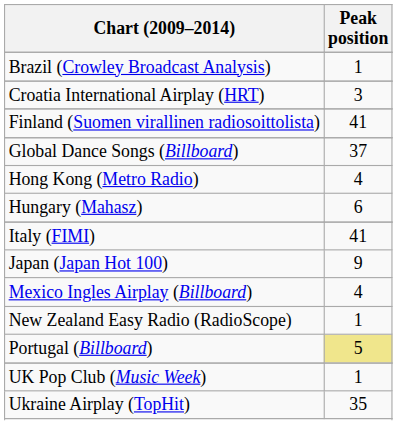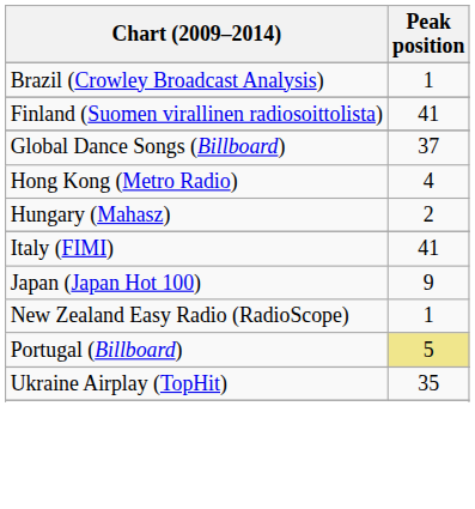 <table class="wikitable sortable">
 <tr>
 <th>Chart (2009–2014)</th>
 <th>Peak<br>position</th>
 </tr>
 <tr>
 </tr>
 <tr>
 </tr>
 <tr>
 </tr>
 <tr>
 <td>Brazil (<a href='#'>Crowley Broadcast Analysis</a>)</td>
 <td style="text-align:center;">1</td>
 </tr>
 <tr>
 </tr>
 <tr>
 </tr>
 <tr>
-</tr>
-<tr>
-<td>Croatia International Airplay (<a href='#'>HRT</a>)</td>
-<td style="text-align:center;">3</td>
 </tr>
 <tr>
 </tr>
 <tr>
 </tr>
 <tr>
 <td>Finland (<a href='#'>Suomen virallinen radiosoittolista</a>)</td>
 <td style="text-align:center;">41</td>
 </tr>
 <tr>
 </tr>
 <tr>
 </tr>
 <tr>
 <td>Global Dance Songs (<em><a href='#'>Billboard</a></em>)</td>
 <td style="text-align:center;">37</td>
 </tr>
 <tr>
 <td align="left">Hong Kong (<a href='#'>Metro Radio</a>)</td>
 <td style="text-align:center;">4</td>
 </tr>
 <tr>
 <td align="left">Hungary (<a href='#'>Mahasz</a>)</td>
-<td style="text-align:center;">6</td>
+<td style="text-align:center;">2</td>
 </tr>
 <tr>
 </tr>
 <tr>
 <td align="left">Italy (<a href='#'>FIMI</a>)</td>
 <td align=center>41</td>
 </tr>
 <tr>
 <td align="left">Japan (<a href='#'>Japan Hot 100</a>)</td>
 <td style="text-align:center;">9</td>
-</tr>
-<tr>
-<td align="left"><a href='#'>Mexico Ingles Airplay</a> (<em><a href='#'>Billboard</a></em>)</td>
-<td style="text-align:center;">4</td>
 </tr>
 <tr>
 <td>New Zealand Easy Radio (RadioScope)</td>
 <td align="center">1</td>
 </tr>
 <tr>
 <td align="left">Portugal (<a href='#'><em>Billboard</em></a>)</td>
 <td style="background: khaki; text-align:center;">5</td>
 </tr>
 <tr>
 </tr>
 <tr>
 </tr>
 <tr>
 </tr>
 <tr>
 </tr>
 <tr>
 </tr>
 <tr>
 </tr>
 <tr>
 </tr>
 <tr>
-<td>UK Pop Club (<em><a href='#'>Music Week</a></em>)</td>
-<td align="center">1</td>
-</tr>
-<tr>
 <td>Ukraine Airplay (<a href='#'>TopHit</a>)</td>
 <td align="center">35</td>
 </tr>
 <tr>
 </tr>
 <tr>
 </tr>
 <tr>
 </tr>
 <tr>
 </tr>
 <tr>
 </tr>
 <tr>
 </tr>
 </table>
